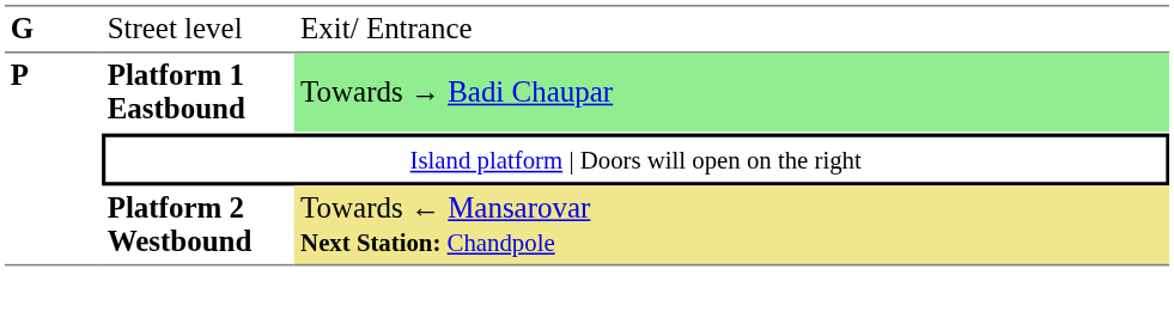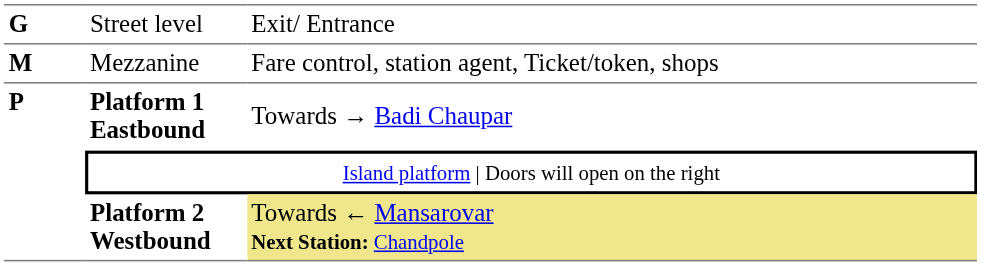 <table table border=0 cellspacing=0 cellpadding=3>
 <tr>
 <td style="border-top:solid 1px grey;border-bottom:solid 1px grey;" width=50 valign=top><strong>G</strong></td>
 <td style="border-top:solid 1px grey;border-bottom:solid 1px grey;" width=100 valign=top>Street level</td>
 <td style="border-top:solid 1px grey;border-bottom:solid 1px grey;" width=510 valign=top>Exit/ Entrance</td>
 </tr>
 <tr>
+<td style="border-bottom:solid 1px grey;"><strong>M</strong></td>
+<td style="border-bottom:solid 1px grey;">Mezzanine</td>
+<td style="border-bottom:solid 1px grey;">Fare control, station agent, Ticket/token, shops</td>
+</tr>
+<tr>
 <td style="border-bottom:solid 1px grey;" width=50 rowspan=3 valign=top><strong>P</strong></td>
 <td style="border-bottom:solid 1px white;" width=100><span><strong>Platform 1</strong><br><strong>Eastbound</strong></span></td>
-<td style="background: lightgreen; border-bottom:solid 1px white;" width=510>Towards → <a href='#'>Badi Chaupar</a></td>
+<td style="border-bottom:solid 1px white;" width=510>Towards → <a href='#'>Badi Chaupar</a></td>
 </tr>
 <tr>
 <td style="border-top:solid 2px black;border-right:solid 2px black;border-left:solid 2px black;border-bottom:solid 2px black;text-align:center;" colspan=2><small><a href='#'>Island platform</a> | Doors will open on the right</small> </td>
 </tr>
 <tr>
 <td style="border-bottom:solid 1px grey;" width=100><span><strong>Platform 2</strong><br><strong>Westbound</strong></span></td>
 <td style="background: khaki; border-bottom:solid 1px grey;" width="510">Towards ← <a href='#'>Mansarovar</a><br><small><strong>Next Station:</strong> <a href='#'>Chandpole</a></small></td>
 </tr>
 </table>
